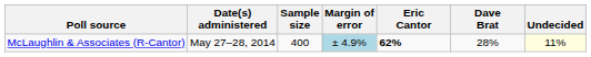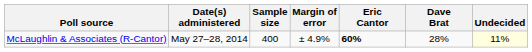 <table class="wikitable">
 <tr valign= bottom>
 <th>Poll source</th>
 <th>Date(s)<br>administered</th>
 <th>Sample<br>size</th>
 <th>Margin of<br>error</th>
 <th style="width:100px;">Eric<br>Cantor</th>
 <th style="width:100px;">Dave<br>Brat</th>
 <th>Undecided</th>
 </tr>
 <tr>
 <td><a href='#'>McLaughlin & Associates (R-Cantor)</a></td>
 <td align=center>May 27–28, 2014</td>
 <td align=center>400</td>
-<td align=center style="background: lightblue;">± 4.9%</td>
-<td><strong>62%</strong></td>
+<td align=center>± 4.9%</td>
+<td><strong>60%</strong></td>
 <td align=center>28%</td>
 <td align=center style="background: lightyellow;">11%</td>
 </tr>
 </table>
